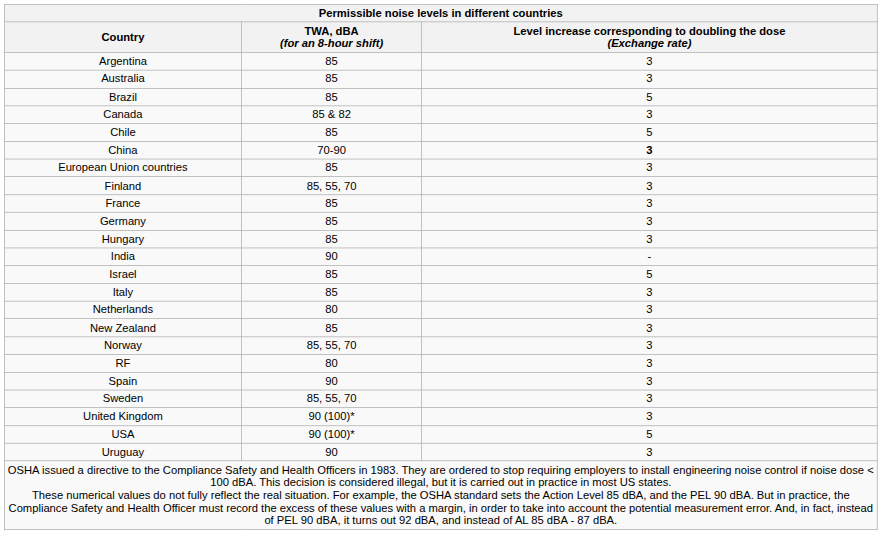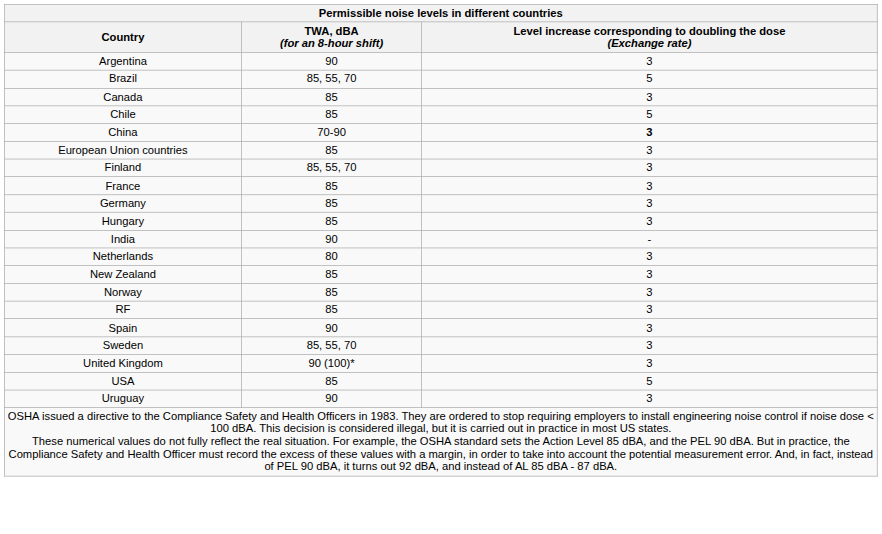 <table class="wikitable collapsible collapsed" style="text-align:center">
 <tr>
 <th colspan="3">Permissible noise levels in different countries</th>
 </tr>
 <tr>
 <th>Country</th>
 <th>TWA, dBA<br><em>(for an 8-hour shift)</em></th>
 <th>Level increase corresponding to doubling the dose<br><em>(Exchange rate)</em></th>
 </tr>
 <tr>
 <td>Argentina</td>
-<td>85</td>
-<td>3</td>
-</tr>
-<tr>
-<td>Australia</td>
-<td>85</td>
+<td>90</td>
 <td>3</td>
 </tr>
 <tr>
 <td>Brazil</td>
-<td>85</td>
+<td>85, 55, 70</td>
 <td>5</td>
 </tr>
 <tr>
 <td>Canada</td>
-<td>85 & 82</td>
+<td>85</td>
 <td>3</td>
 </tr>
 <tr>
 <td>Chile</td>
 <td>85</td>
 <td>5</td>
 </tr>
 <tr>
 <td>China</td>
 <td>70-90</td>
 <td><strong>3</strong></td>
 </tr>
 <tr>
 <td>European Union countries</td>
 <td>85</td>
 <td>3</td>
 </tr>
 <tr>
 <td>Finland</td>
 <td>85, 55, 70</td>
 <td>3</td>
 </tr>
 <tr>
 <td>France</td>
 <td>85</td>
 <td>3</td>
 </tr>
 <tr>
 <td>Germany</td>
 <td>85</td>
 <td>3</td>
 </tr>
 <tr>
 <td>Hungary</td>
 <td>85</td>
 <td>3</td>
 </tr>
 <tr>
 <td>India</td>
 <td>90</td>
 <td>-</td>
 </tr>
 <tr>
-<td>Israel</td>
-<td>85</td>
-<td>5</td>
-</tr>
-<tr>
-<td>Italy</td>
-<td>85</td>
-<td>3</td>
-</tr>
-<tr>
 <td>Netherlands</td>
 <td>80</td>
 <td>3</td>
 </tr>
 <tr>
 <td>New Zealand</td>
 <td>85</td>
 <td>3</td>
 </tr>
 <tr>
 <td>Norway</td>
-<td>85, 55, 70</td>
+<td>85</td>
 <td>3</td>
 </tr>
 <tr>
 <td>RF</td>
-<td>80</td>
+<td>85</td>
 <td>3</td>
 </tr>
 <tr>
 <td>Spain</td>
 <td>90</td>
 <td>3</td>
 </tr>
 <tr>
 <td>Sweden</td>
 <td>85, 55, 70</td>
 <td>3</td>
 </tr>
 <tr>
 <td>United Kingdom</td>
 <td>90 (100)*</td>
 <td>3</td>
 </tr>
 <tr>
 <td>USA</td>
-<td>90 (100)*</td>
+<td>85</td>
 <td>5</td>
 </tr>
 <tr>
 <td>Uruguay</td>
 <td>90</td>
 <td>3</td>
 </tr>
 <tr>
 <td colspan="3">OSHA issued a directive to the Compliance Safety and Health Officers in 1983. They are ordered to stop requiring employers to install engineering noise control if noise dose < 100 dBA. This decision is considered illegal, but it is carried out in practice in most US states.<br>These numerical values do not fully reflect the real situation. For example, the OSHA standard sets the Action Level 85 dBA, and the PEL 90 dBA. But in practice, the Compliance Safety and Health Officer must record the excess of these values with a margin, in order to take into account the potential measurement error. And, in fact, instead of PEL 90 dBA, it turns out 92 dBA, and instead of AL 85 dBA - 87 dBA.</td>
 </tr>
 </table>
